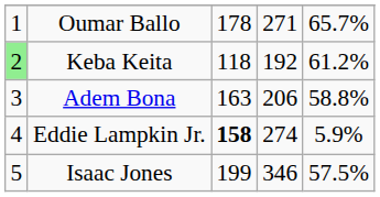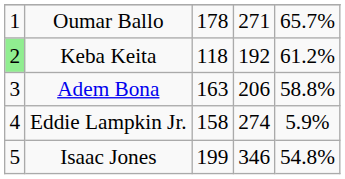 <table class="wikitable sortable" style="text-align:center">
 <tr>
 </tr>
 <tr>
 <td>1</td>
 <td>Oumar Ballo</td>
 <td>178</td>
 <td>271</td>
 <td>65.7%</td>
 </tr>
 <tr>
 <td style="background: lightgreen;">2</td>
 <td>Keba Keita</td>
 <td>118</td>
 <td>192</td>
 <td>61.2%</td>
 </tr>
 <tr>
 <td>3</td>
 <td><a href='#'>Adem Bona</a></td>
 <td>163</td>
 <td>206</td>
 <td>58.8%</td>
 </tr>
 <tr>
 <td>4</td>
 <td>Eddie Lampkin Jr.</td>
-<td><strong>158</strong></td>
+<td>158</td>
 <td>274</td>
 <td>5.9%</td>
 </tr>
 <tr>
 <td>5</td>
 <td>Isaac Jones</td>
 <td>199</td>
 <td>346</td>
-<td>57.5%</td>
+<td>54.8%</td>
 </tr>
 </table>
